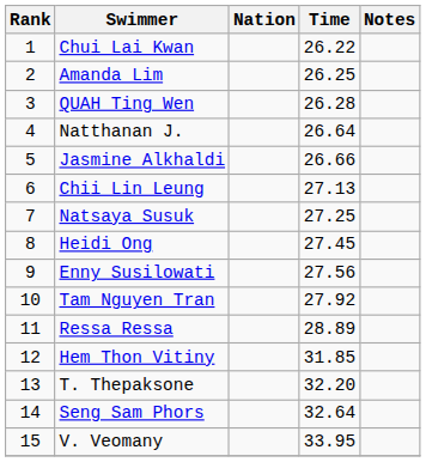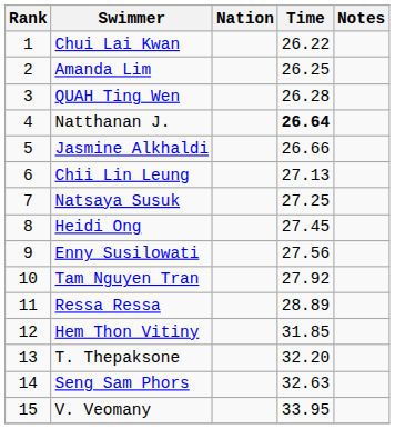 <table class="wikitable sortable" style="text-align:center">
 <tr>
 <th>Rank</th>
 <th>Swimmer</th>
 <th>Nation</th>
 <th>Time</th>
 <th>Notes</th>
 </tr>
 <tr>
 <td>1</td>
 <td align=left><a href='#'>Chui Lai Kwan</a></td>
 <td align=left></td>
 <td>26.22</td>
 <td></td>
 </tr>
 <tr>
 <td>2</td>
 <td align=left><a href='#'>Amanda Lim</a></td>
 <td align=left></td>
 <td>26.25</td>
 <td></td>
 </tr>
 <tr>
 <td>3</td>
 <td align=left><a href='#'>QUAH Ting Wen</a></td>
 <td align=left></td>
 <td>26.28</td>
 <td></td>
 </tr>
 <tr>
 <td>4</td>
 <td align=left>Natthanan J.</td>
 <td align=left></td>
-<td>26.64</td>
+<td><strong>26.64</strong></td>
 <td></td>
 </tr>
 <tr>
 <td>5</td>
 <td align=left><a href='#'>Jasmine Alkhaldi</a></td>
 <td align=left></td>
 <td>26.66</td>
 <td></td>
 </tr>
 <tr>
 <td>6</td>
 <td align=left><a href='#'>Chii Lin Leung</a></td>
 <td align=left></td>
 <td>27.13</td>
 <td></td>
 </tr>
 <tr>
 <td>7</td>
 <td align=left><a href='#'>Natsaya Susuk</a></td>
 <td align=left></td>
 <td>27.25</td>
 <td></td>
 </tr>
 <tr>
 <td>8</td>
 <td align=left><a href='#'>Heidi Ong</a></td>
 <td align=left></td>
 <td>27.45</td>
 <td></td>
 </tr>
 <tr>
 <td>9</td>
 <td align=left><a href='#'>Enny Susilowati</a></td>
 <td align=left></td>
 <td>27.56</td>
 <td></td>
 </tr>
 <tr>
 <td>10</td>
 <td align=left><a href='#'>Tam Nguyen Tran</a></td>
 <td align=left></td>
 <td>27.92</td>
 <td></td>
 </tr>
 <tr>
 <td>11</td>
 <td align=left><a href='#'>Ressa Ressa</a></td>
 <td align=left></td>
 <td>28.89</td>
 <td></td>
 </tr>
 <tr>
 <td>12</td>
 <td align=left><a href='#'>Hem Thon Vitiny</a></td>
 <td align=left></td>
 <td>31.85</td>
 <td></td>
 </tr>
 <tr>
 <td>13</td>
 <td align=left>T. Thepaksone</td>
 <td align=left></td>
 <td>32.20</td>
 <td></td>
 </tr>
 <tr>
 <td>14</td>
 <td align=left><a href='#'>Seng Sam Phors</a></td>
 <td align=left></td>
-<td>32.64</td>
+<td>32.63</td>
 <td></td>
 </tr>
 <tr>
 <td>15</td>
 <td align=left>V. Veomany</td>
 <td align=left></td>
 <td>33.95</td>
 <td></td>
 </tr>
 <tr>
 </tr>
 </table>
